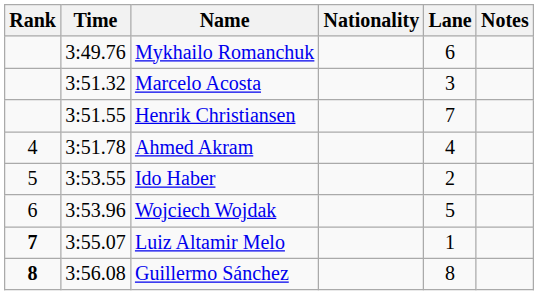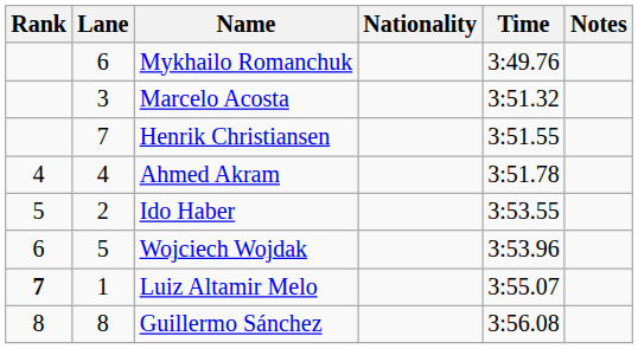 <table class="wikitable sortable" style="text-align:center">
 <tr>
 <th>Rank</th>
-<th>Time</th>
+<th>Lane</th>
 <th>Name</th>
 <th>Nationality</th>
-<th>Lane</th>
+<th>Time</th>
 <th>Notes</th>
 </tr>
 <tr>
 <td></td>
-<td>3:49.76</td>
+<td>6</td>
 <td align=left><a href='#'>Mykhailo Romanchuk</a></td>
 <td align=left></td>
-<td>6</td>
+<td>3:49.76</td>
 <td></td>
 </tr>
 <tr>
 <td></td>
-<td>3:51.32</td>
+<td>3</td>
 <td align=left><a href='#'>Marcelo Acosta</a></td>
 <td align=left></td>
-<td>3</td>
+<td>3:51.32</td>
 <td></td>
 </tr>
 <tr>
 <td></td>
-<td>3:51.55</td>
+<td>7</td>
 <td align=left><a href='#'>Henrik Christiansen</a></td>
 <td align=left></td>
-<td>7</td>
+<td>3:51.55</td>
 <td></td>
 </tr>
 <tr>
 <td>4</td>
-<td>3:51.78</td>
+<td>4</td>
 <td align=left><a href='#'>Ahmed Akram</a></td>
 <td align=left></td>
-<td>4</td>
+<td>3:51.78</td>
 <td></td>
 </tr>
 <tr>
 <td>5</td>
-<td>3:53.55</td>
+<td>2</td>
 <td align=left><a href='#'>Ido Haber</a></td>
 <td align=left></td>
-<td>2</td>
+<td>3:53.55</td>
 <td></td>
 </tr>
 <tr>
 <td>6</td>
-<td>3:53.96</td>
+<td>5</td>
 <td align=left><a href='#'>Wojciech Wojdak</a></td>
 <td align=left></td>
-<td>5</td>
+<td>3:53.96</td>
 <td></td>
 </tr>
 <tr>
 <td><strong>7</strong></td>
-<td>3:55.07</td>
+<td>1</td>
 <td align=left><a href='#'>Luiz Altamir Melo</a></td>
 <td align=left></td>
-<td>1</td>
+<td>3:55.07</td>
 <td></td>
 </tr>
 <tr>
-<td><strong>8</strong></td>
-<td>3:56.08</td>
+<td>8</td>
+<td>8</td>
 <td align=left><a href='#'>Guillermo Sánchez</a></td>
 <td align=left></td>
-<td>8</td>
+<td>3:56.08</td>
 <td></td>
 </tr>
 </table>
